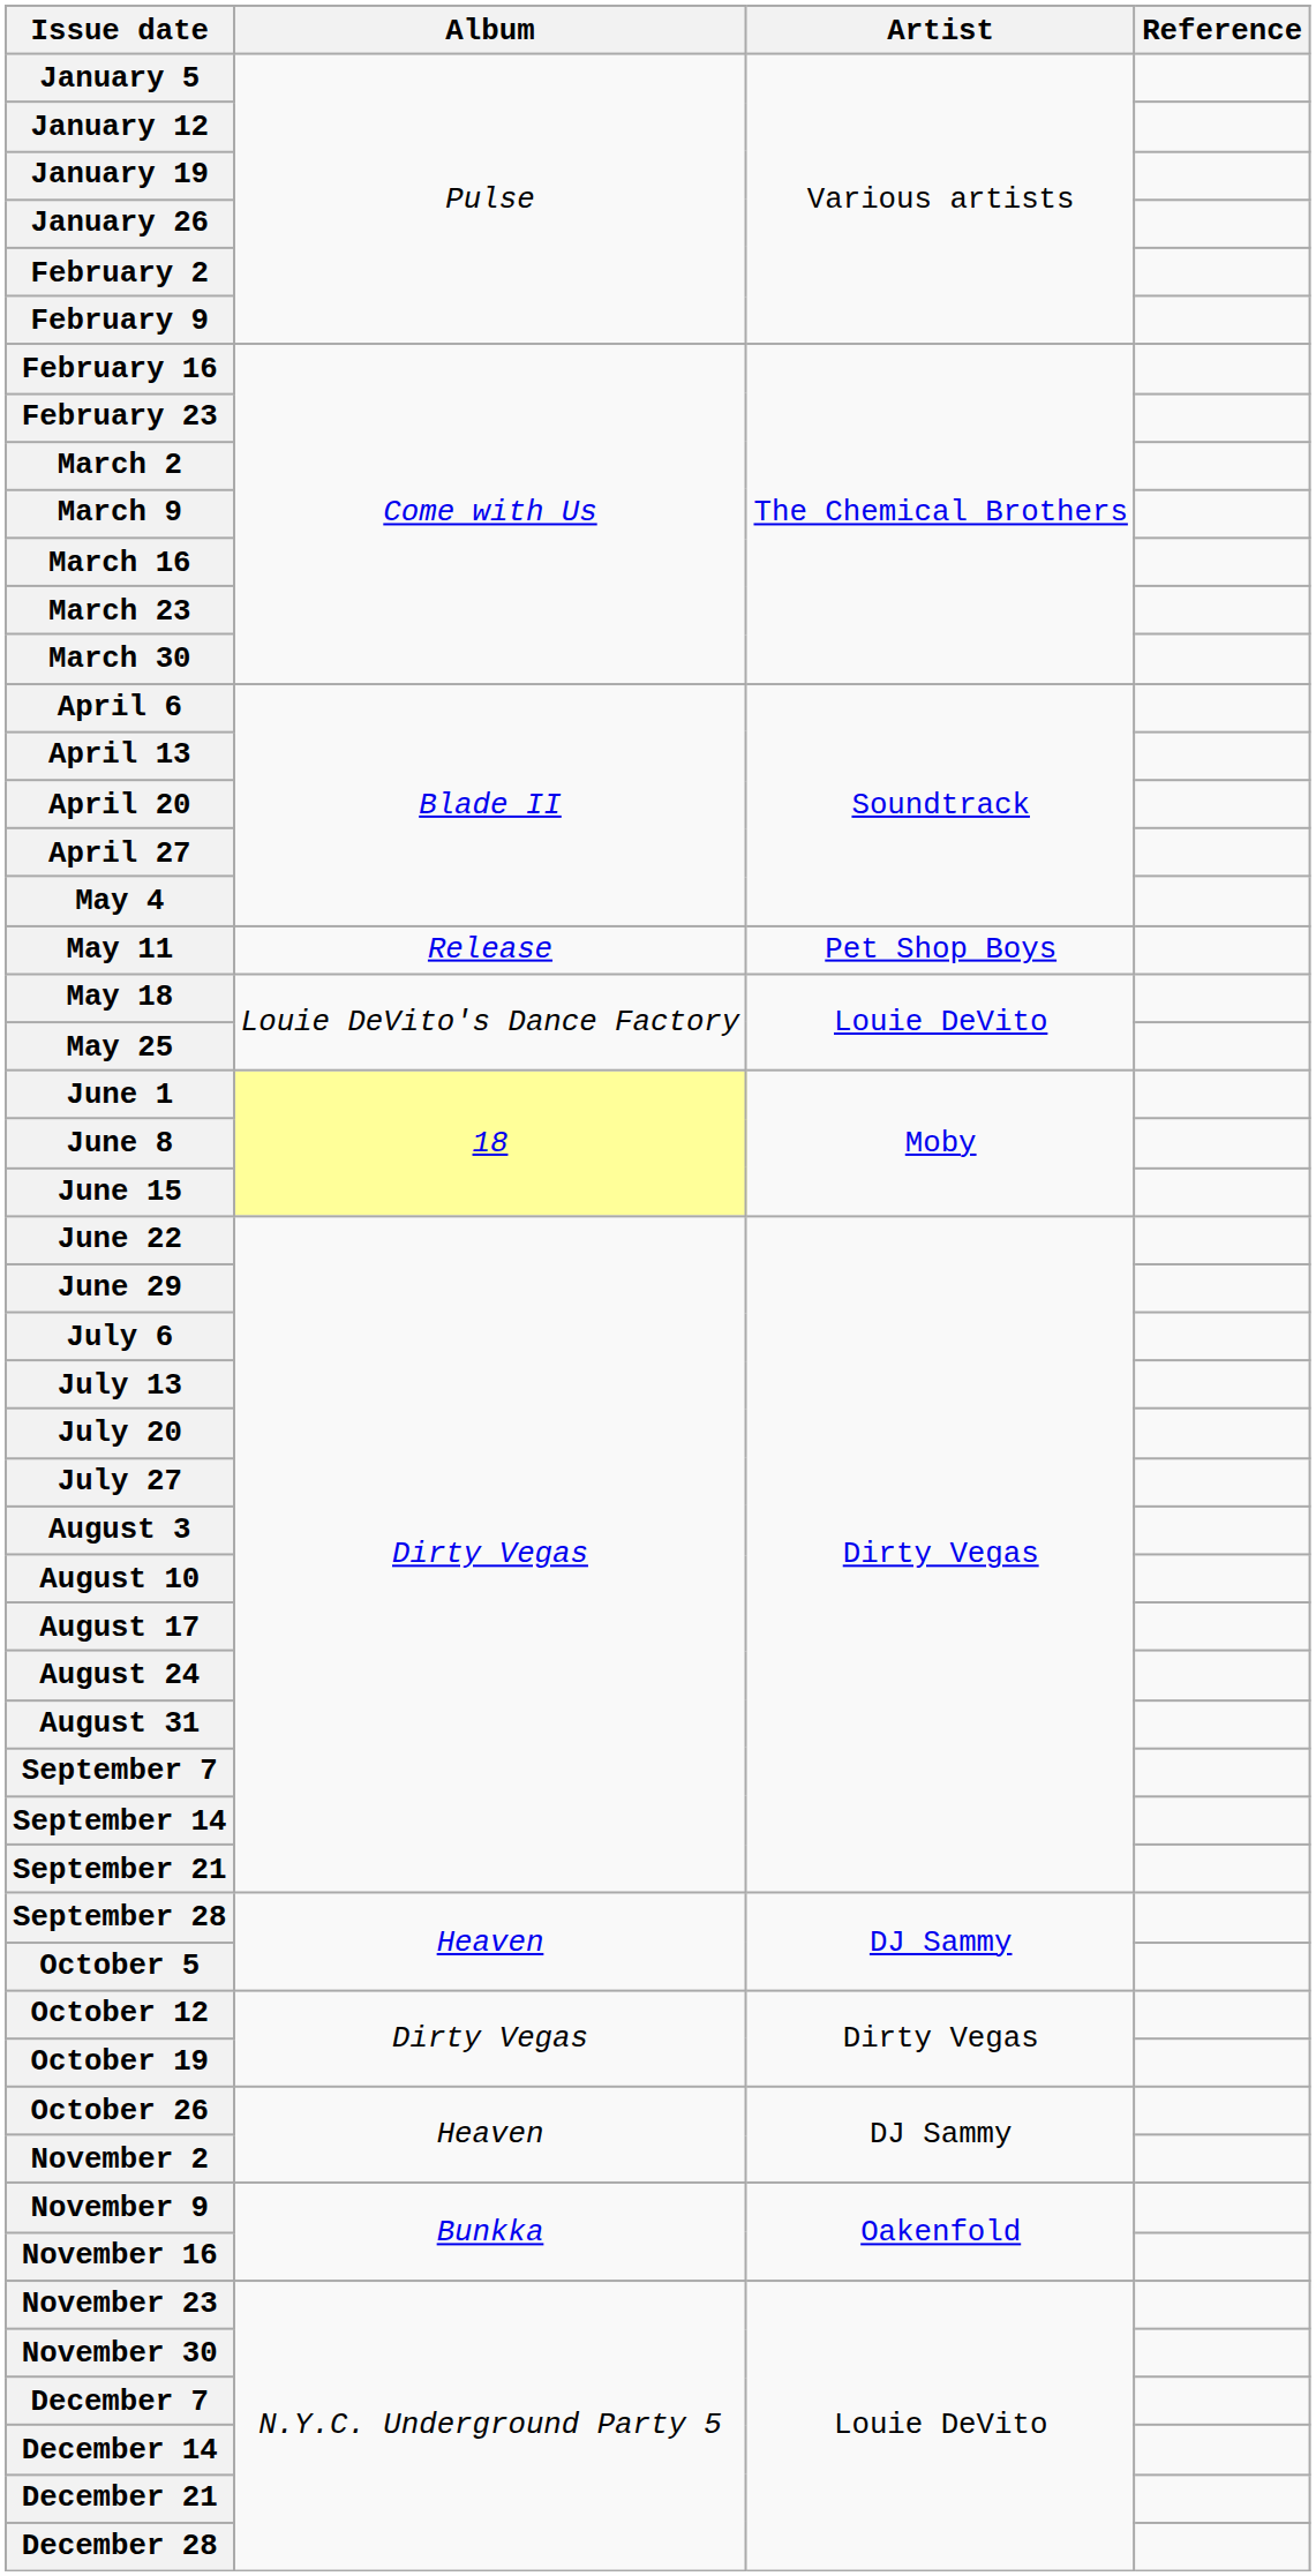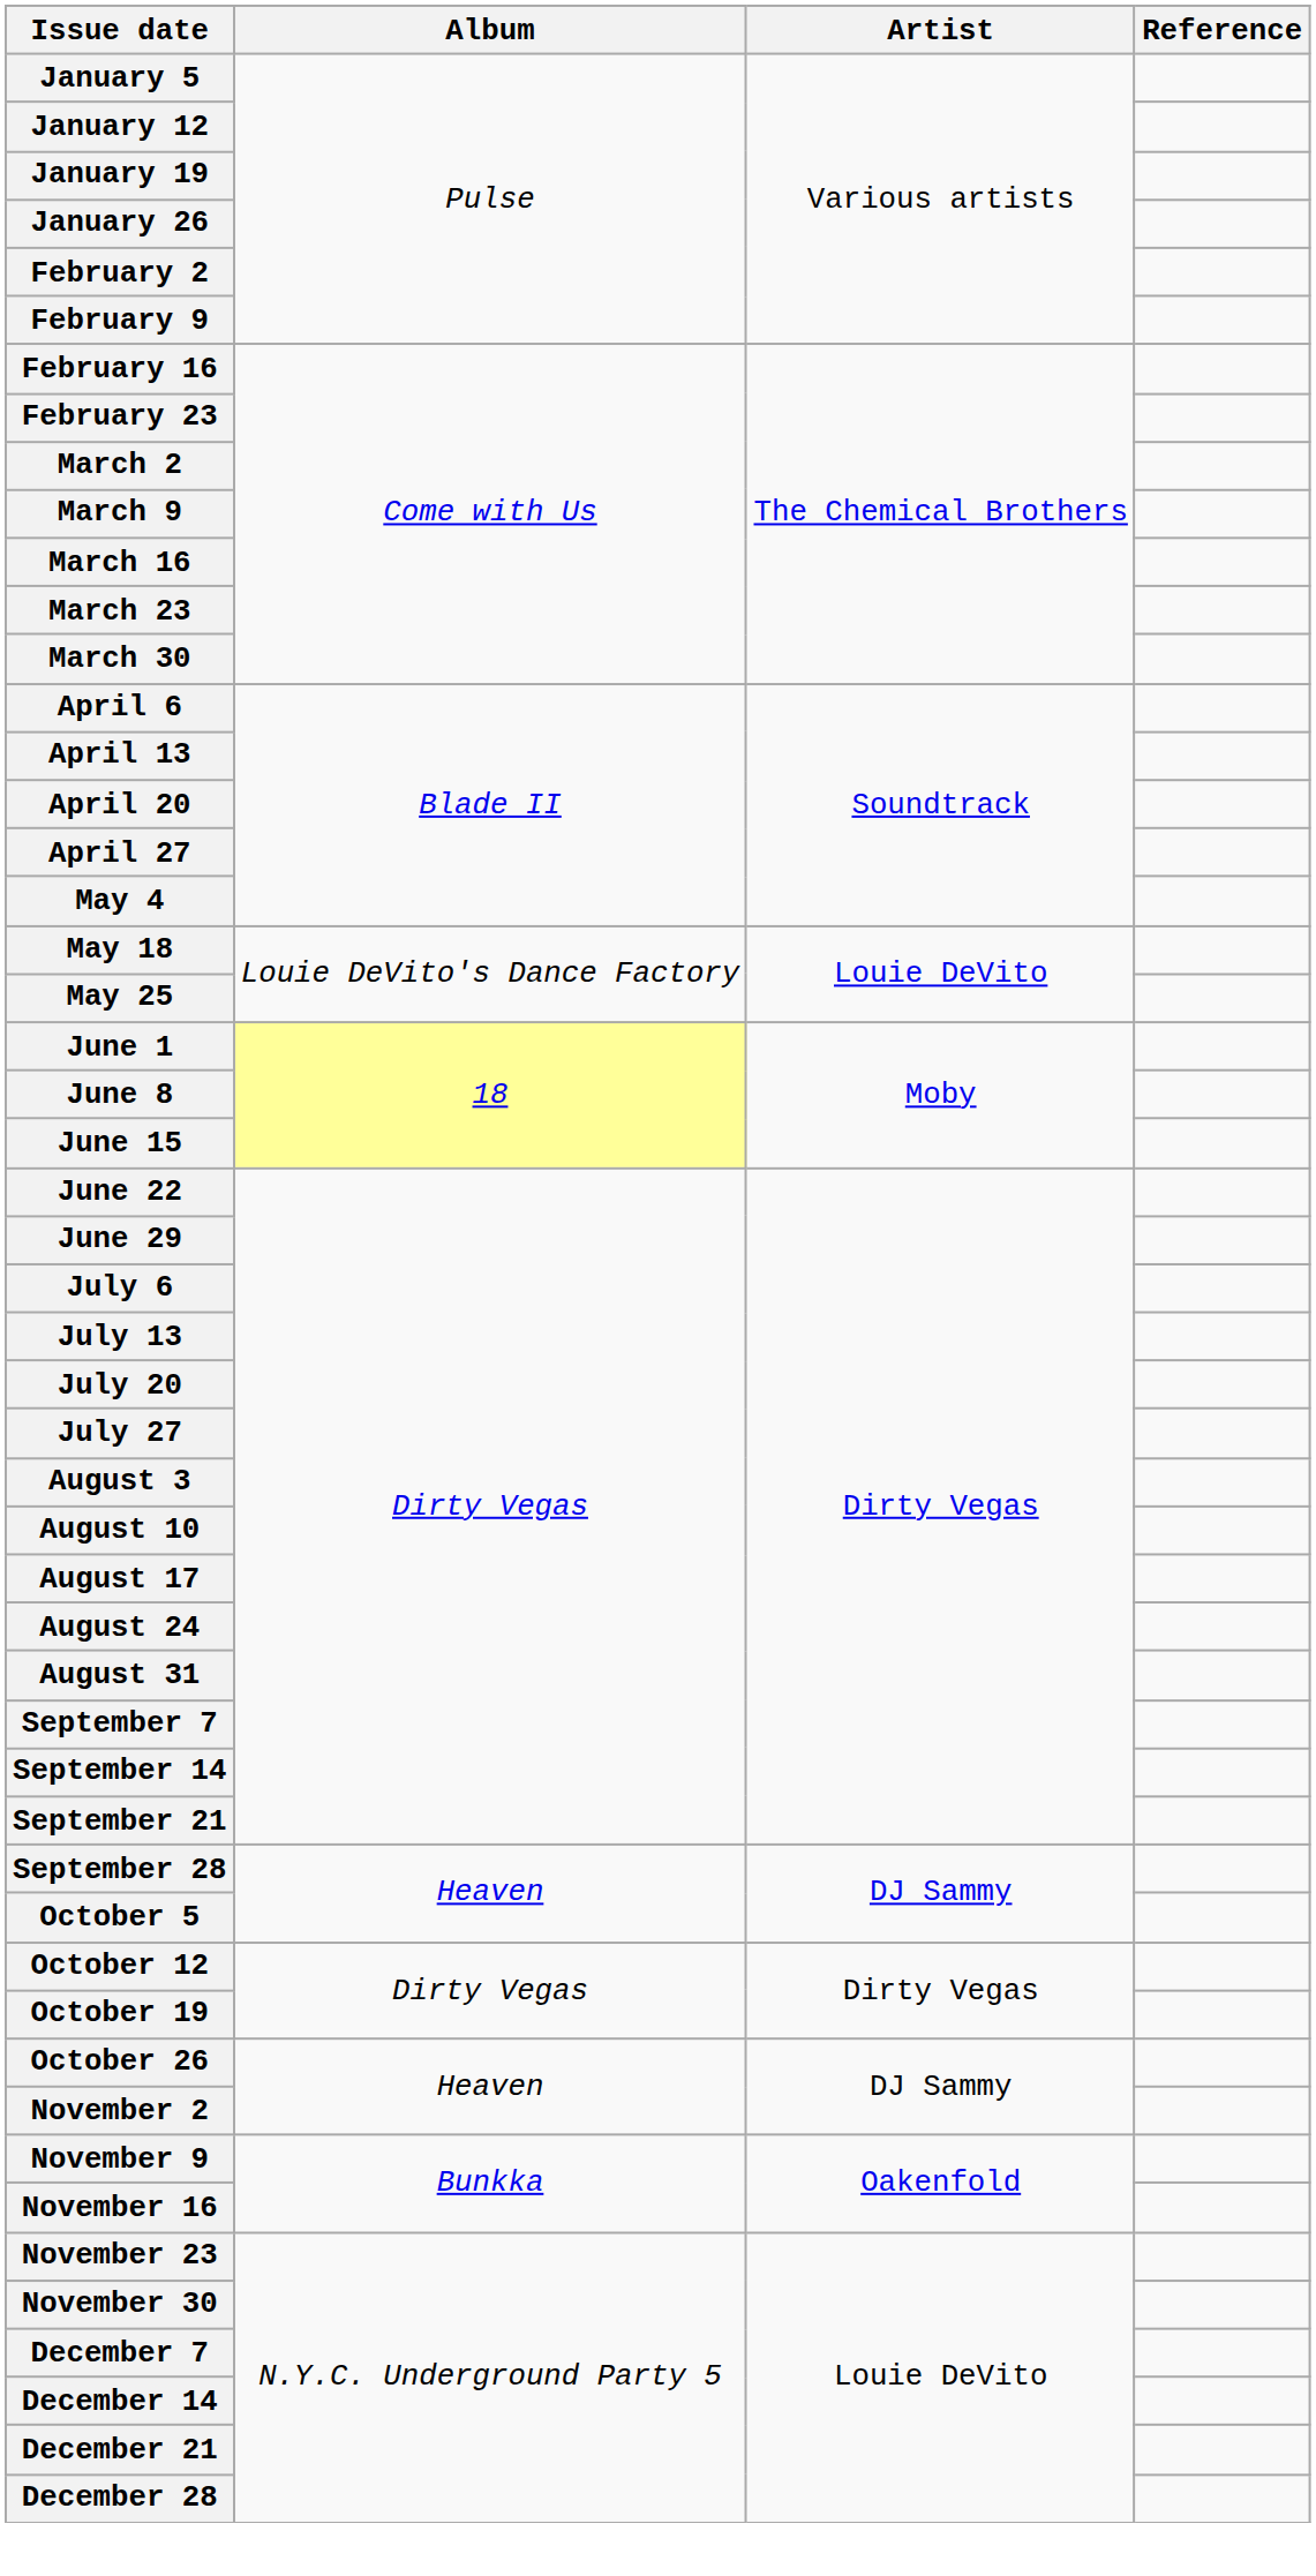 <table class="wikitable plainrowheaders" style="text-align:center">
 <tr>
 <th scope="col">Issue date</th>
 <th scope="col">Album</th>
 <th scope="col">Artist</th>
 <th scope="col">Reference</th>
 </tr>
 <tr>
 <th scope="row">January 5</th>
 <td rowspan="6"><em>Pulse</em></td>
 <td rowspan="6">Various artists</td>
 <td></td>
 </tr>
 <tr>
 <th scope="row">January 12</th>
 <td></td>
 </tr>
 <tr>
 <th scope="row">January 19</th>
 <td></td>
 </tr>
 <tr>
 <th scope="row">January 26</th>
 <td></td>
 </tr>
 <tr>
 <th scope="row">February 2</th>
 <td></td>
 </tr>
 <tr>
 <th scope="row">February 9</th>
 <td></td>
 </tr>
 <tr>
 <th scope="row">February 16</th>
 <td rowspan="7"><em><a href='#'>Come with Us</a></em></td>
 <td rowspan="7"><a href='#'>The Chemical Brothers</a></td>
 <td></td>
 </tr>
 <tr>
 <th scope="row">February 23</th>
 <td></td>
 </tr>
 <tr>
 <th scope="row">March 2</th>
 <td></td>
 </tr>
 <tr>
 <th scope="row">March 9</th>
 <td></td>
 </tr>
 <tr>
 <th scope="row">March 16</th>
 <td></td>
 </tr>
 <tr>
 <th scope="row">March 23</th>
 <td></td>
 </tr>
 <tr>
 <th scope="row">March 30</th>
 <td></td>
 </tr>
 <tr>
 <th scope="row">April 6</th>
 <td rowspan="5"><em><a href='#'>Blade II</a></em></td>
 <td rowspan="5"><a href='#'>Soundtrack</a></td>
 <td></td>
 </tr>
 <tr>
 <th scope="row">April 13</th>
 <td></td>
 </tr>
 <tr>
 <th scope="row">April 20</th>
 <td></td>
 </tr>
 <tr>
 <th scope="row">April 27</th>
 <td></td>
 </tr>
 <tr>
 <th scope="row">May 4</th>
-<td></td>
-</tr>
-<tr>
-<th scope="row">May 11</th>
-<td><em><a href='#'>Release</a></em></td>
-<td><a href='#'>Pet Shop Boys</a></td>
 <td></td>
 </tr>
 <tr>
 <th scope="row">May 18</th>
 <td rowspan="2"><em>Louie DeVito's Dance Factory</em></td>
 <td rowspan="2"><a href='#'>Louie DeVito</a></td>
 <td></td>
 </tr>
 <tr>
 <th scope="row">May 25</th>
 <td></td>
 </tr>
 <tr>
 <th scope="row">June 1</th>
 <td bgcolor=#FFFF99 rowspan="3"><em><a href='#'>18</a></em> </td>
 <td rowspan="3"><a href='#'>Moby</a></td>
 <td></td>
 </tr>
 <tr>
 <th scope="row">June 8</th>
 <td></td>
 </tr>
 <tr>
 <th scope="row">June 15</th>
 <td></td>
 </tr>
 <tr>
 <th scope="row">June 22</th>
 <td rowspan="14"><em><a href='#'>Dirty Vegas</a></em></td>
 <td rowspan="14"><a href='#'>Dirty Vegas</a></td>
 <td></td>
 </tr>
 <tr>
 <th scope="row">June 29</th>
 <td></td>
 </tr>
 <tr>
 <th scope="row">July 6</th>
 <td></td>
 </tr>
 <tr>
 <th scope="row">July 13</th>
 <td></td>
 </tr>
 <tr>
 <th scope="row">July 20</th>
 <td></td>
 </tr>
 <tr>
 <th scope="row">July 27</th>
 <td></td>
 </tr>
 <tr>
 <th scope="row">August 3</th>
 <td></td>
 </tr>
 <tr>
 <th scope="row">August 10</th>
 <td></td>
 </tr>
 <tr>
 <th scope="row">August 17</th>
 <td></td>
 </tr>
 <tr>
 <th scope="row">August 24</th>
 <td></td>
 </tr>
 <tr>
 <th scope="row">August 31</th>
 <td></td>
 </tr>
 <tr>
 <th scope="row">September 7</th>
 <td></td>
 </tr>
 <tr>
 <th scope="row">September 14</th>
 <td></td>
 </tr>
 <tr>
 <th scope="row">September 21</th>
 <td></td>
 </tr>
 <tr>
 <th scope="row">September 28</th>
 <td rowspan="2"><em><a href='#'>Heaven</a></em></td>
 <td rowspan="2"><a href='#'>DJ Sammy</a></td>
 <td></td>
 </tr>
 <tr>
 <th scope="row">October 5</th>
 <td></td>
 </tr>
 <tr>
 <th scope="row">October 12</th>
 <td rowspan="2"><em>Dirty Vegas</em></td>
 <td rowspan="2">Dirty Vegas</td>
 <td></td>
 </tr>
 <tr>
 <th scope="row">October 19</th>
 <td></td>
 </tr>
 <tr>
 <th scope="row">October 26</th>
 <td rowspan="2"><em>Heaven</em></td>
 <td rowspan="2">DJ Sammy</td>
 <td></td>
 </tr>
 <tr>
 <th scope="row">November 2</th>
 <td></td>
 </tr>
 <tr>
 <th scope="row">November 9</th>
 <td rowspan="2"><em><a href='#'>Bunkka</a></em></td>
 <td rowspan="2"><a href='#'>Oakenfold</a></td>
 <td></td>
 </tr>
 <tr>
 <th scope="row">November 16</th>
 <td></td>
 </tr>
 <tr>
 <th scope="row">November 23</th>
 <td rowspan="6"><em>N.Y.C. Underground Party 5</em></td>
 <td rowspan="6">Louie DeVito</td>
 <td></td>
 </tr>
 <tr>
 <th scope="row">November 30</th>
 <td></td>
 </tr>
 <tr>
 <th scope="row">December 7</th>
 <td></td>
 </tr>
 <tr>
 <th scope="row">December 14</th>
 <td></td>
 </tr>
 <tr>
 <th scope="row">December 21</th>
 <td></td>
 </tr>
 <tr>
 <th scope="row">December 28</th>
 <td></td>
 </tr>
 </table>
